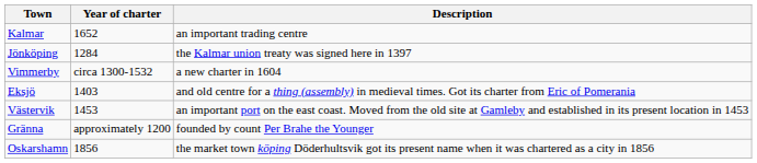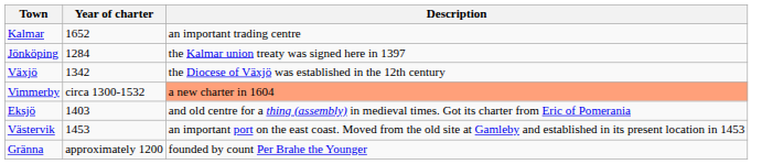 <table class="wikitable">
 <tr>
 <th>Town</th>
 <th>Year of charter</th>
 <th>Description</th>
 </tr>
 <tr>
 <td><a href='#'>Kalmar</a></td>
 <td>1652</td>
 <td>an important trading centre</td>
 </tr>
 <tr>
 <td><a href='#'>Jönköping</a></td>
 <td>1284</td>
 <td>the <a href='#'>Kalmar union</a> treaty was signed here in 1397</td>
 </tr>
 <tr>
+<td><a href='#'>Växjö</a></td>
+<td>1342</td>
+<td>the <a href='#'>Diocese of Växjö</a> was established in the 12th century</td>
+</tr>
+<tr>
 <td><a href='#'>Vimmerby</a></td>
 <td>circa 1300-1532</td>
-<td>a new charter in 1604</td>
+<td style="background: lightsalmon;">a new charter in 1604</td>
 </tr>
 <tr>
 <td><a href='#'>Eksjö</a></td>
 <td>1403</td>
 <td>and old centre for a <em><a href='#'>thing (assembly)</a></em> in medieval times. Got its charter from  <a href='#'>Eric of Pomerania</a></td>
 </tr>
 <tr>
 <td><a href='#'>Västervik</a></td>
 <td>1453</td>
 <td>an important <a href='#'>port</a> on the east coast. Moved from the old site at <a href='#'>Gamleby</a> and established in its present location in 1453</td>
 </tr>
 <tr>
 <td><a href='#'>Gränna</a></td>
 <td>approximately 1200</td>
 <td>founded by count <a href='#'>Per Brahe the Younger</a></td>
 </tr>
-<tr>
-<td><a href='#'>Oskarshamn</a></td>
-<td>1856</td>
-<td>the market town <em><a href='#'>köping</a></em> Döderhultsvik got its present name when it was chartered as a city in 1856</td>
-</tr>
 </table>
